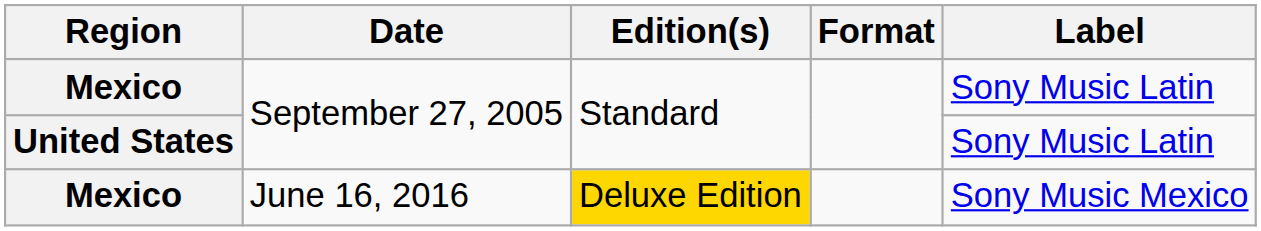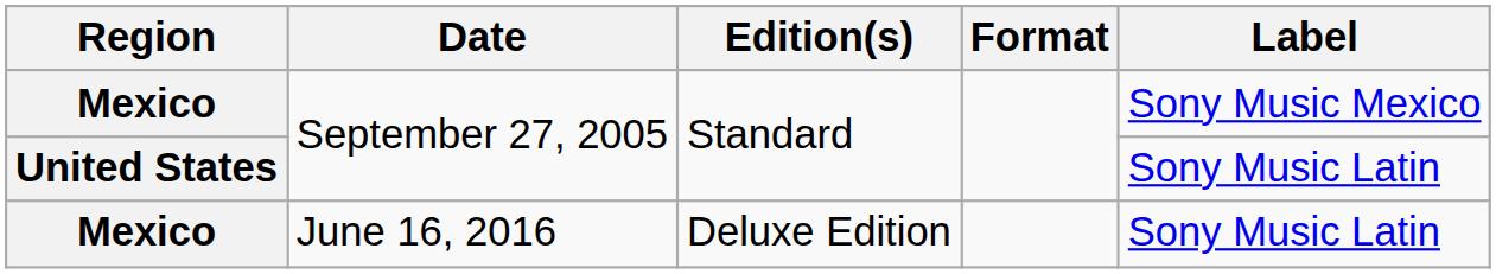 <table class="wikitable plainrowheaders">
 <tr>
 <th scope="col">Region</th>
 <th scope="col">Date</th>
 <th scope="col">Edition(s)</th>
 <th scope="col">Format</th>
 <th scope="col">Label</th>
 </tr>
 <tr>
 <th scope="row">Mexico</th>
 <td scope="row" rowspan="2">September 27, 2005</td>
 <td scope="row" rowspan="2">Standard</td>
 <td scope="row" rowspan="2"></td>
-<td><a href='#'>Sony Music Latin</a></td>
+<td><a href='#'>Sony Music Mexico</a></td>
 </tr>
 <tr>
 <th scope="row">United States</th>
 <td><a href='#'>Sony Music Latin</a></td>
 </tr>
 <tr>
 <th scope="row">Mexico</th>
 <td>June 16, 2016</td>
-<td style="background: gold;">Deluxe Edition</td>
+<td>Deluxe Edition</td>
 <td></td>
-<td><a href='#'>Sony Music Mexico</a></td>
+<td><a href='#'>Sony Music Latin</a></td>
 </tr>
 </table>
